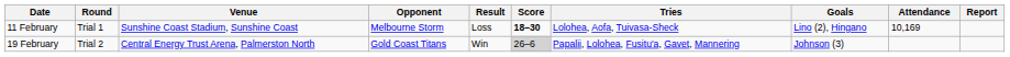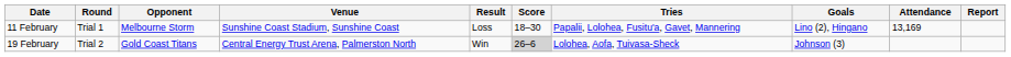 <table class="wikitable"  style="font-size:75%; width:100%;">
 <tr>
 <th>Date</th>
 <th>Round</th>
+<th>Opponent</th>
 <th>Venue</th>
-<th>Opponent</th>
 <th>Result</th>
 <th>Score</th>
 <th>Tries</th>
 <th>Goals</th>
 <th>Attendance</th>
 <th>Report</th>
 </tr>
 <tr>
 <td>11 February</td>
 <td>Trial 1</td>
+<td><a href='#'>Melbourne Storm</a></td>
 <td><a href='#'>Sunshine Coast Stadium</a>, <a href='#'>Sunshine Coast</a></td>
-<td><a href='#'>Melbourne Storm</a></td>
 <td>Loss</td>
-<td><strong>18–30</strong></td>
-<td><a href='#'>Lolohea</a>, <a href='#'>Aofa</a>, <a href='#'>Tuivasa-Sheck</a></td>
+<td>18–30</td>
+<td><a href='#'>Papalii</a>, <a href='#'>Lolohea</a>, <a href='#'>Fusitu'a</a>, <a href='#'>Gavet</a>, <a href='#'>Mannering</a></td>
 <td><a href='#'>Lino</a> (2), <a href='#'>Hingano</a></td>
-<td>10,169</td>
+<td>13,169</td>
 <td></td>
 </tr>
 <tr>
 <td>19 February</td>
 <td>Trial 2</td>
+<td><a href='#'>Gold Coast Titans</a></td>
 <td><a href='#'>Central Energy Trust Arena</a>, <a href='#'>Palmerston North</a></td>
-<td><a href='#'>Gold Coast Titans</a></td>
 <td>Win</td>
 <td style="background: lightgrey;">26–6</td>
-<td><a href='#'>Papalii</a>, <a href='#'>Lolohea</a>, <a href='#'>Fusitu'a</a>, <a href='#'>Gavet</a>, <a href='#'>Mannering</a></td>
+<td><a href='#'>Lolohea</a>, <a href='#'>Aofa</a>, <a href='#'>Tuivasa-Sheck</a></td>
 <td><a href='#'>Johnson</a> (3)</td>
 <td></td>
 <td></td>
 </tr>
 </table>
